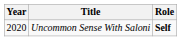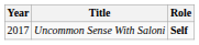 <table class="wikitable sortable">
 <tr>
 <th scope="col">Year</th>
 <th scope="col">Title</th>
 <th scope="col">Role</th>
 </tr>
 <tr>
-<td>2020</td>
+<td>2017</td>
 <td><em>Uncommon Sense With Saloni</em></td>
 <td><strong>Self</strong></td>
 </tr>
 </table>
